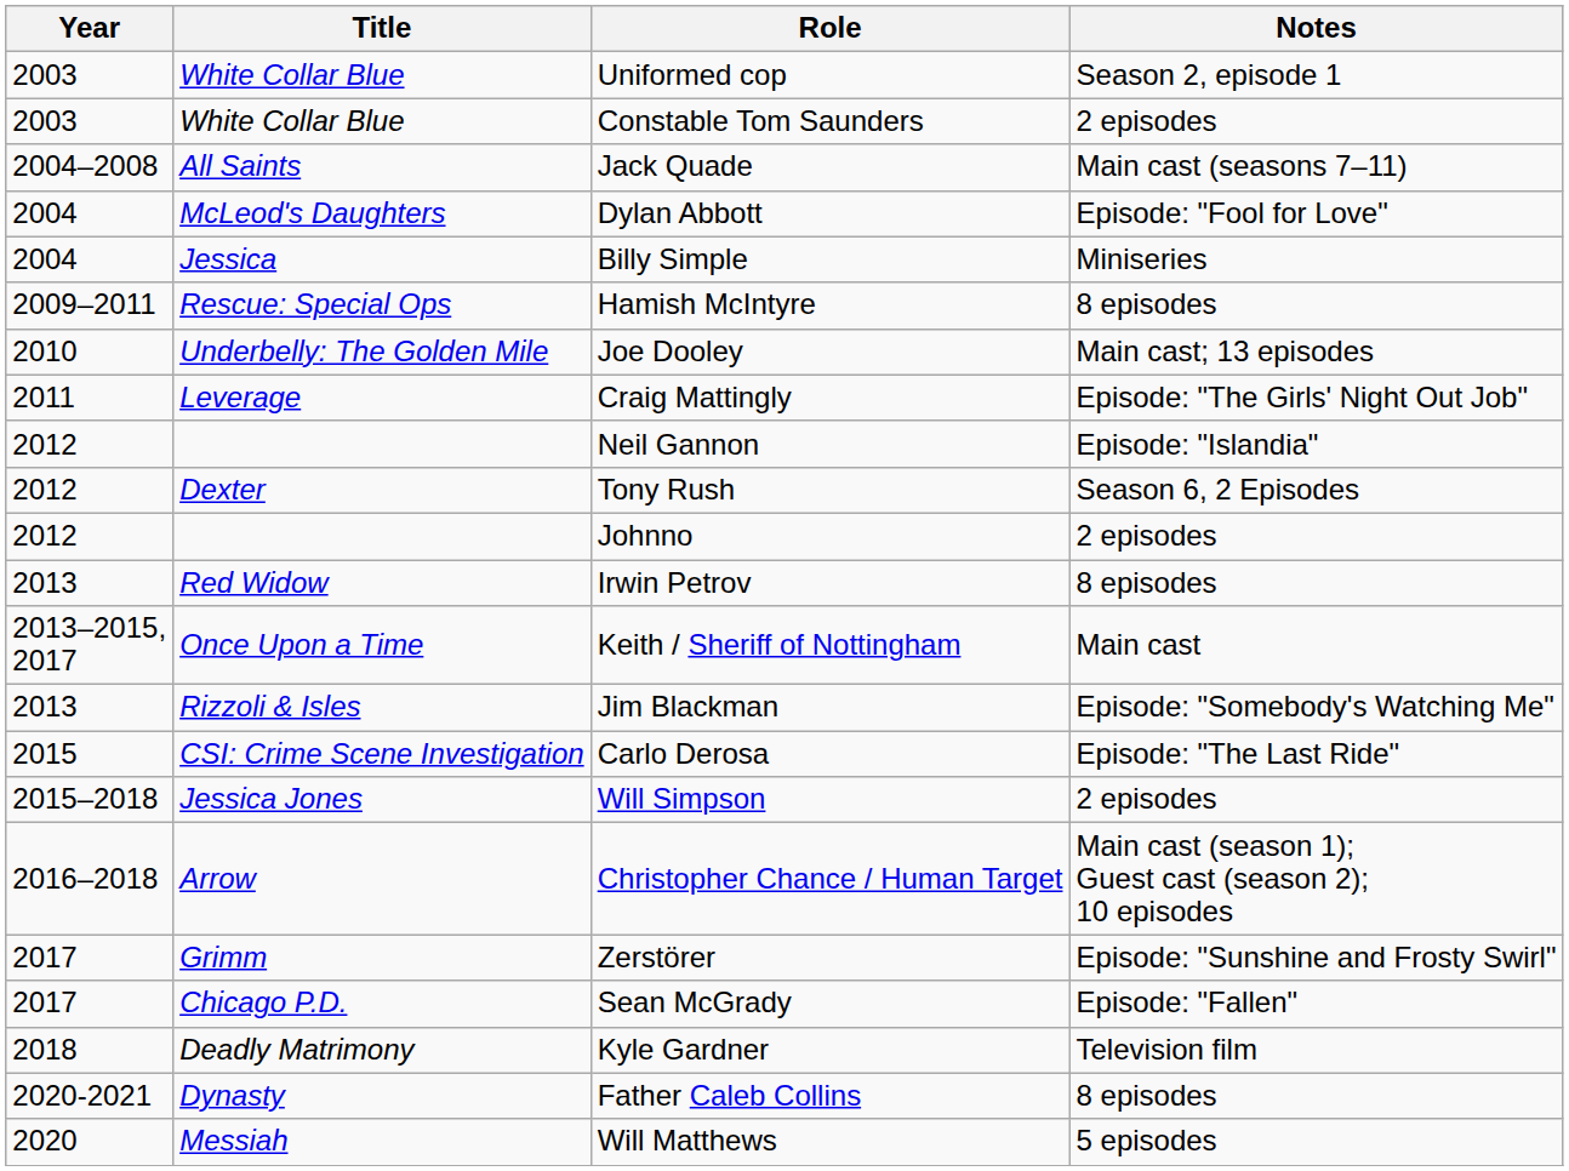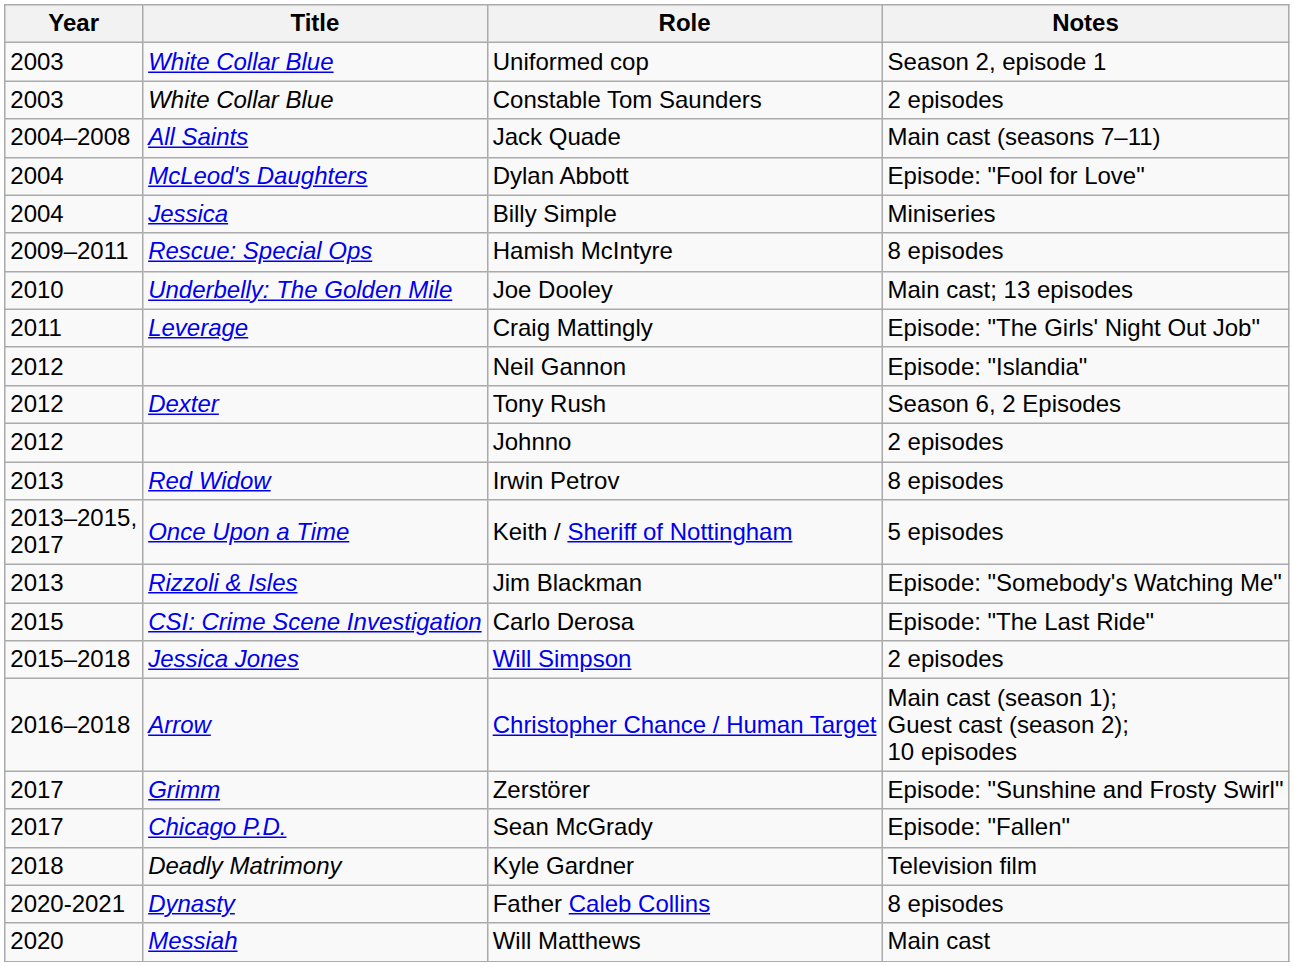 <table class="wikitable sortable">
 <tr>
 <th>Year</th>
 <th>Title</th>
 <th>Role</th>
 <th class="unsortable">Notes</th>
 </tr>
 <tr>
 <td>2003</td>
 <td><em><a href='#'>White Collar Blue</a></em></td>
 <td>Uniformed cop</td>
 <td>Season 2, episode 1</td>
 </tr>
 <tr>
 <td>2003</td>
 <td><em>White Collar Blue</em></td>
 <td>Constable Tom Saunders</td>
 <td>2 episodes</td>
 </tr>
 <tr>
 <td>2004–2008</td>
 <td><em><a href='#'>All Saints</a></em></td>
 <td>Jack Quade</td>
 <td>Main cast (seasons 7–11)</td>
 </tr>
 <tr>
 <td>2004</td>
 <td><em><a href='#'>McLeod's Daughters</a></em></td>
 <td>Dylan Abbott</td>
 <td>Episode: "Fool for Love"</td>
 </tr>
 <tr>
 <td>2004</td>
 <td><em><a href='#'>Jessica</a></em></td>
 <td>Billy Simple</td>
 <td>Miniseries</td>
 </tr>
 <tr>
 <td>2009–2011</td>
 <td><em><a href='#'>Rescue: Special Ops</a></em></td>
 <td>Hamish McIntyre</td>
 <td>8 episodes</td>
 </tr>
 <tr>
 <td>2010</td>
 <td><em><a href='#'>Underbelly: The Golden Mile</a></em></td>
 <td>Joe Dooley</td>
 <td>Main cast; 13 episodes</td>
 </tr>
 <tr>
 <td>2011</td>
 <td><em><a href='#'>Leverage</a></em></td>
 <td>Craig Mattingly</td>
 <td>Episode: "The Girls' Night Out Job"</td>
 </tr>
 <tr>
 <td>2012</td>
 <td><em></em></td>
 <td>Neil Gannon</td>
 <td>Episode: "Islandia"</td>
 </tr>
 <tr>
 <td>2012</td>
 <td><em><a href='#'>Dexter</a></em></td>
 <td>Tony Rush</td>
 <td>Season 6, 2 Episodes</td>
 </tr>
 <tr>
 <td>2012</td>
 <td><em></em></td>
 <td>Johnno</td>
 <td>2 episodes</td>
 </tr>
 <tr>
 <td>2013</td>
 <td><em><a href='#'>Red Widow</a></em></td>
 <td>Irwin Petrov</td>
 <td>8 episodes</td>
 </tr>
 <tr>
 <td>2013–2015, <br> 2017</td>
 <td><em><a href='#'>Once Upon a Time</a></em></td>
 <td>Keith / <a href='#'>Sheriff of Nottingham</a></td>
-<td>Main cast</td>
+<td>5 episodes</td>
 </tr>
 <tr>
 <td>2013</td>
 <td><em><a href='#'>Rizzoli & Isles</a></em></td>
 <td>Jim Blackman</td>
 <td>Episode: "Somebody's Watching Me"</td>
 </tr>
 <tr>
 <td>2015</td>
 <td><em><a href='#'>CSI: Crime Scene Investigation</a></em></td>
 <td>Carlo Derosa</td>
 <td>Episode: "The Last Ride"</td>
 </tr>
 <tr>
 <td>2015–2018</td>
 <td><em><a href='#'>Jessica Jones</a></em></td>
 <td><a href='#'>Will Simpson</a></td>
 <td>2 episodes</td>
 </tr>
 <tr>
 <td>2016–2018</td>
 <td><em><a href='#'>Arrow</a></em></td>
 <td><a href='#'>Christopher Chance / Human Target</a></td>
 <td>Main cast (season 1); <br> Guest cast (season 2); <br> 10 episodes</td>
 </tr>
 <tr>
 <td>2017</td>
 <td><em><a href='#'>Grimm</a></em></td>
 <td>Zerstörer</td>
 <td>Episode: "Sunshine and Frosty Swirl"</td>
 </tr>
 <tr>
 <td>2017</td>
 <td><em><a href='#'>Chicago P.D.</a></em></td>
 <td>Sean McGrady</td>
 <td>Episode: "Fallen"</td>
 </tr>
 <tr>
 <td>2018</td>
 <td><em>Deadly Matrimony</em></td>
 <td>Kyle Gardner</td>
 <td>Television film</td>
 </tr>
 <tr>
 <td>2020-2021</td>
 <td><em><a href='#'>Dynasty</a></em></td>
 <td>Father <a href='#'>Caleb Collins</a></td>
 <td>8 episodes</td>
 </tr>
 <tr>
 <td>2020</td>
 <td><em><a href='#'>Messiah</a></em></td>
 <td>Will Matthews</td>
-<td>5 episodes</td>
+<td>Main cast</td>
 </tr>
 <tr>
 </tr>
 </table>
